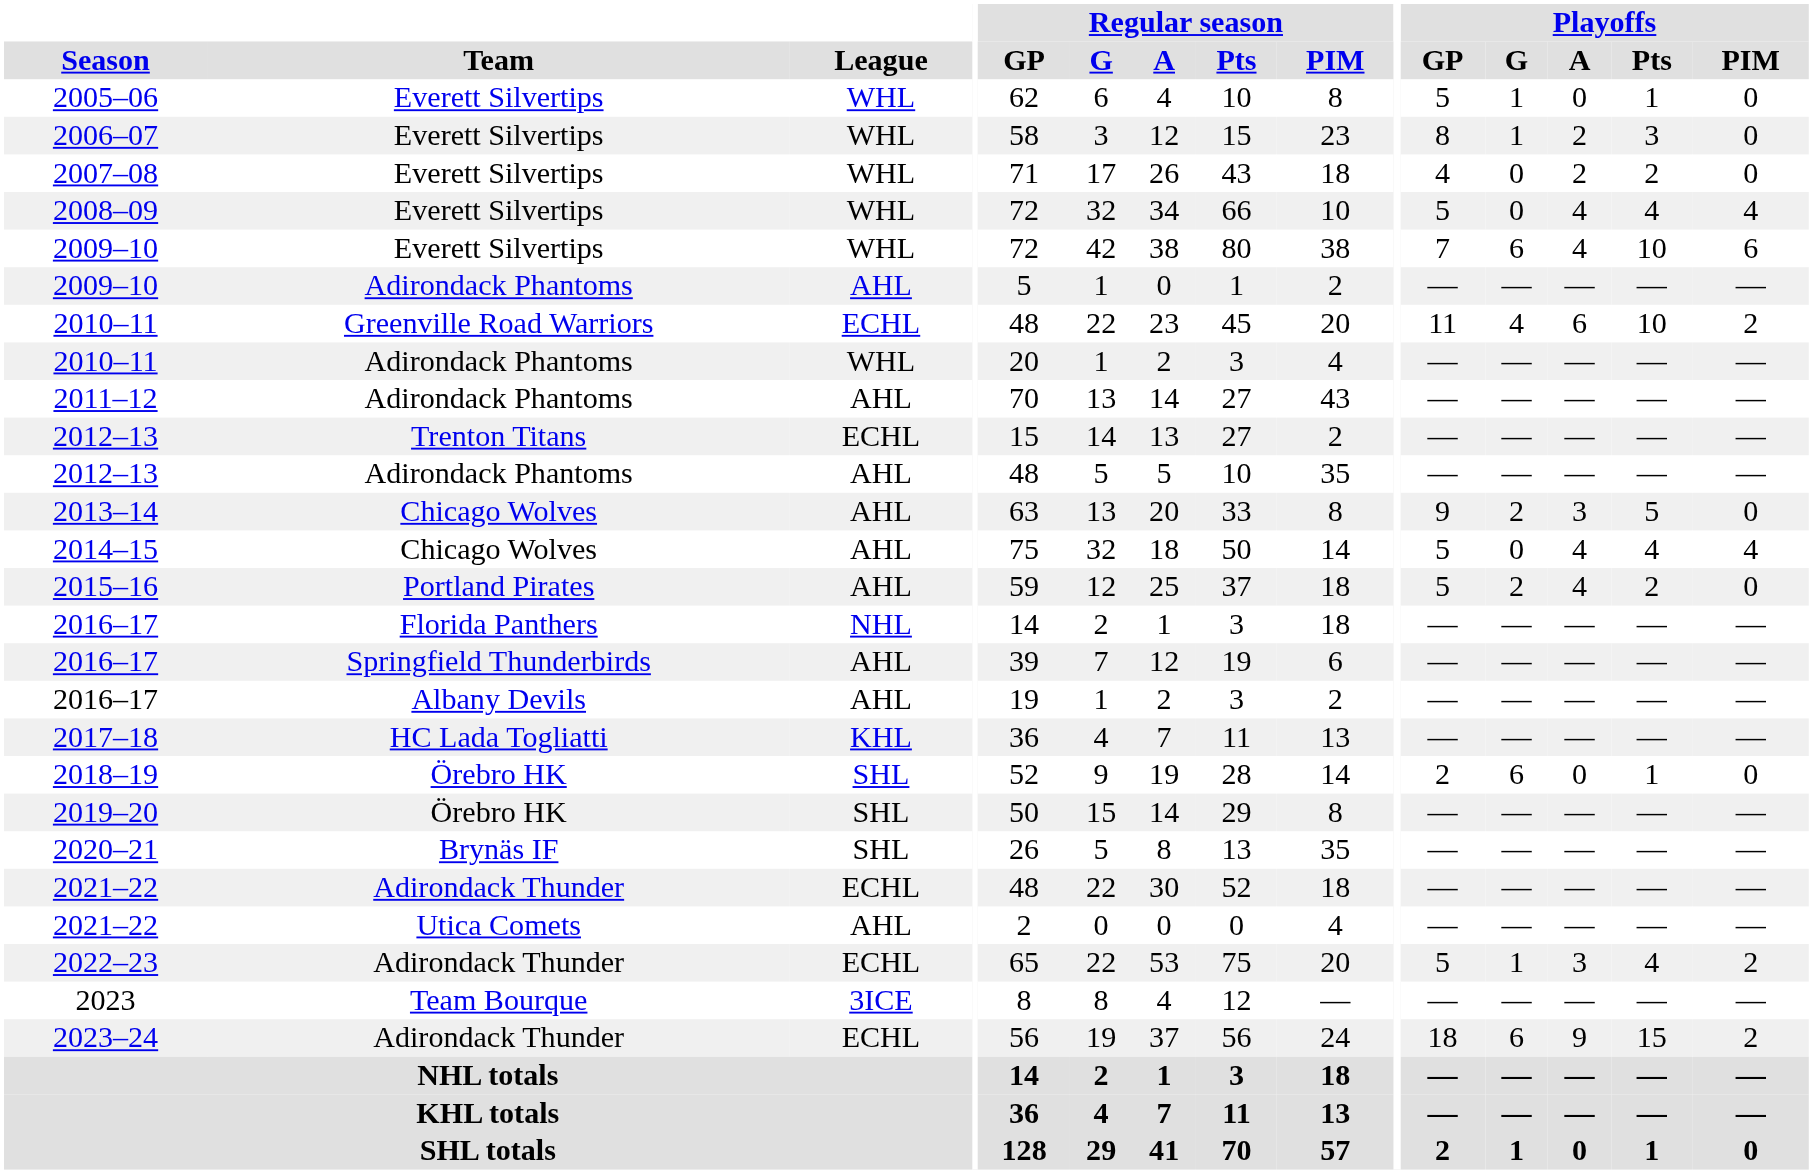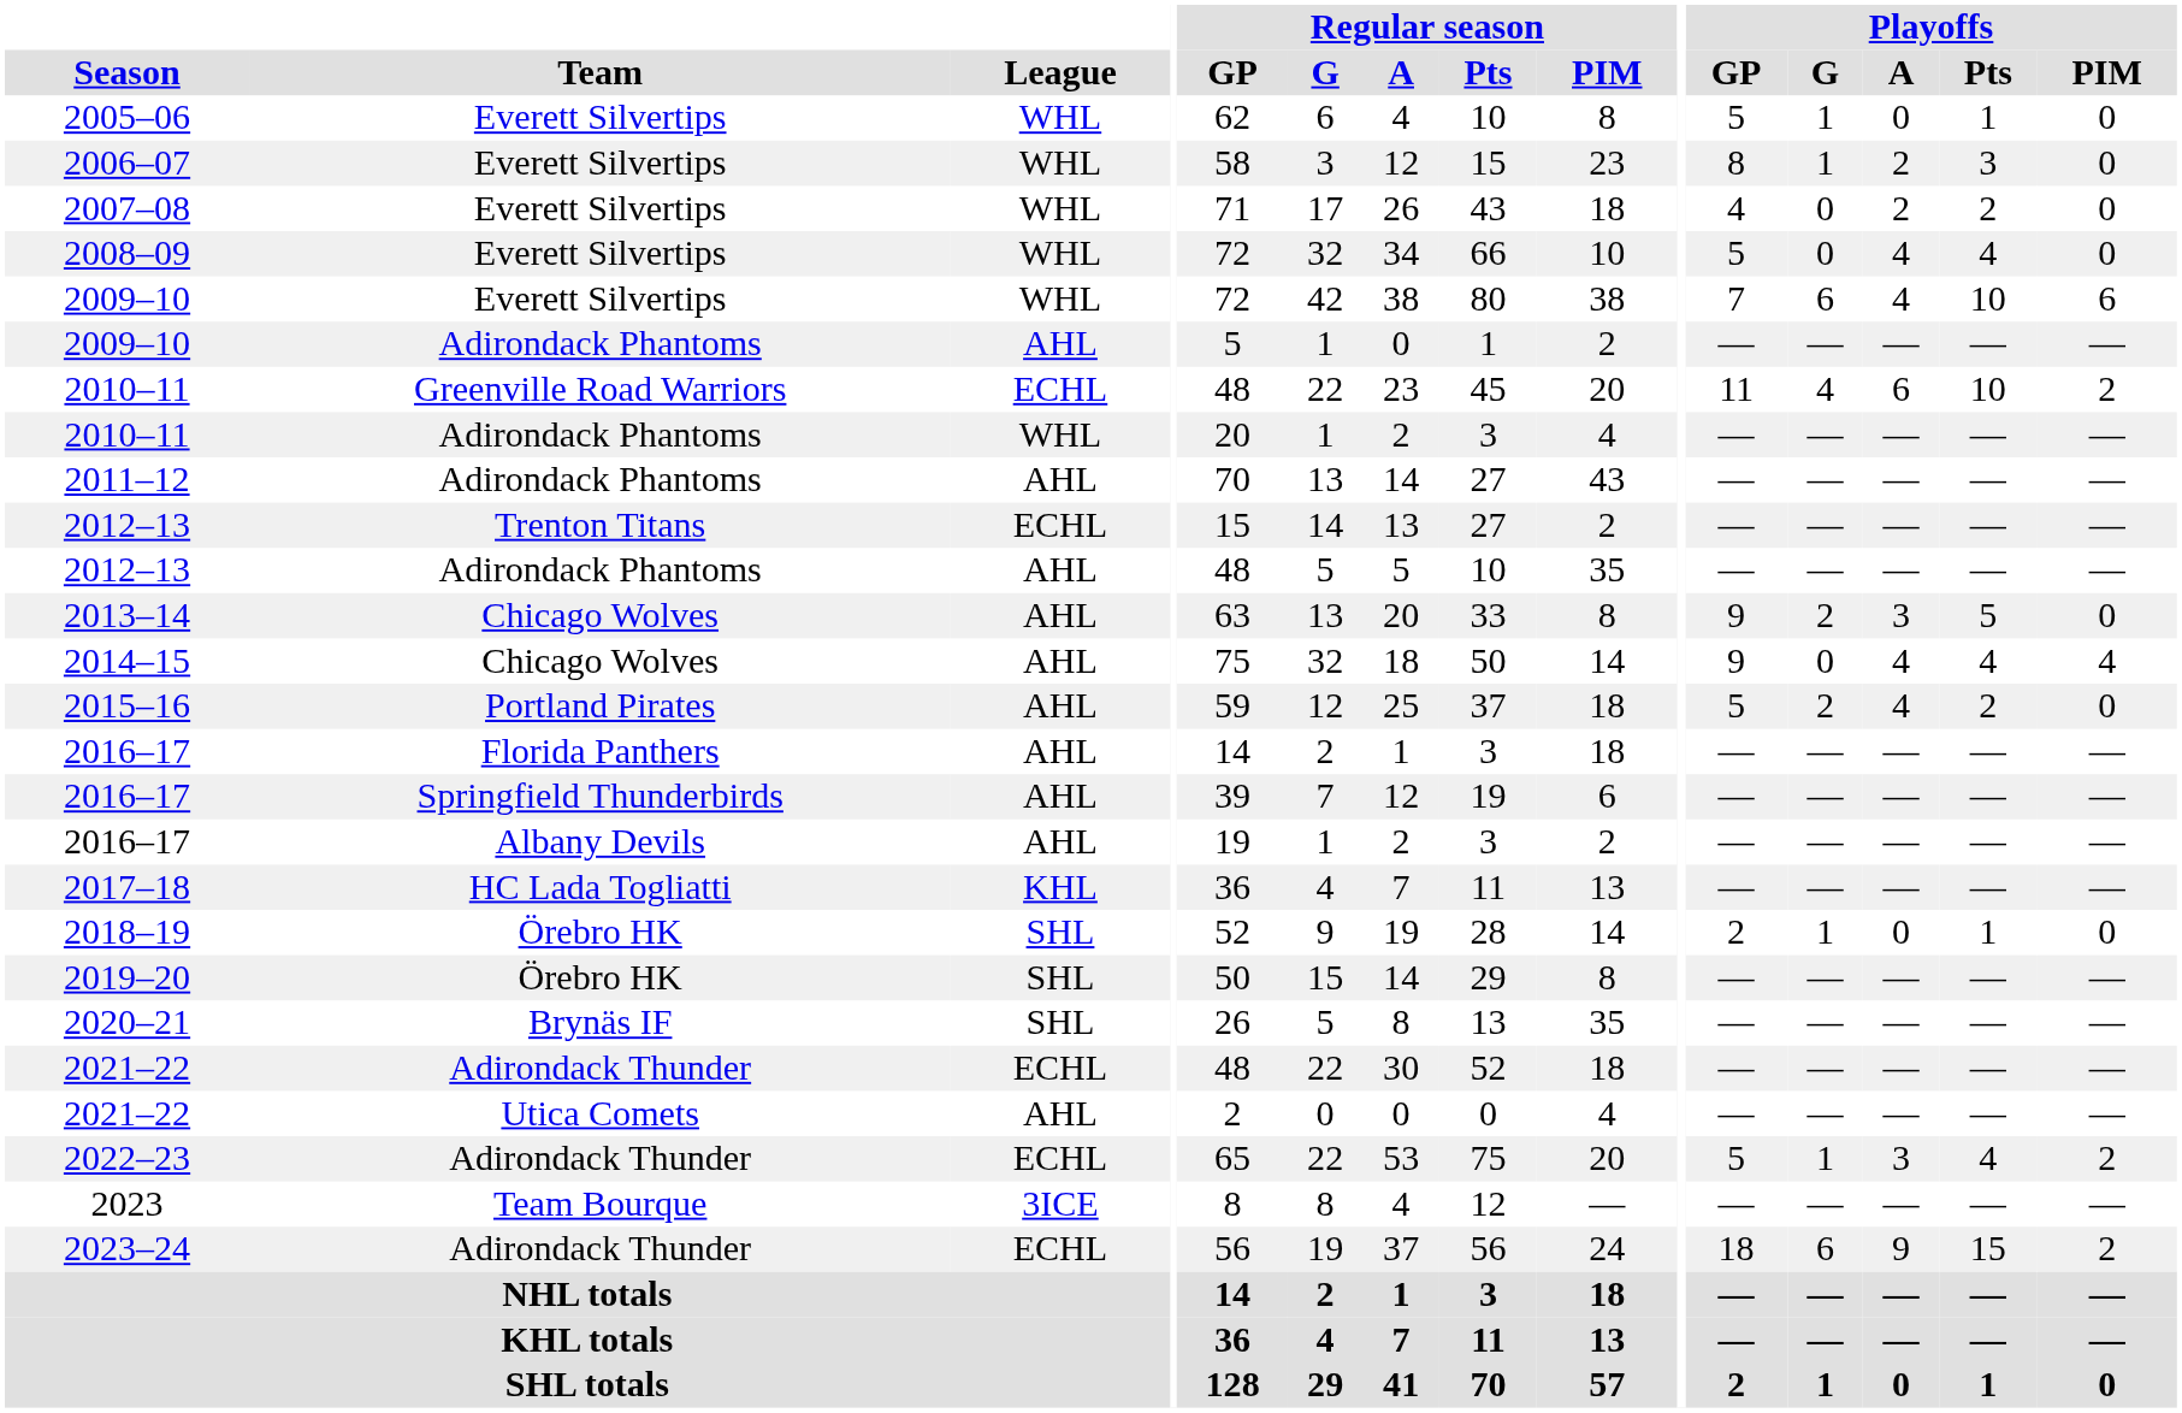 <table border="0" cellpadding="1" cellspacing="0" style="text-align:center; width:60em">
 <tr bgcolor="#e0e0e0">
 <th colspan="3" bgcolor="#ffffff"></th>
 <th rowspan="99" bgcolor="#ffffff"></th>
 <th colspan="5"><a href='#'>Regular season</a></th>
 <th rowspan="99" bgcolor="#ffffff"></th>
 <th colspan="5"><a href='#'>Playoffs</a></th>
 </tr>
 <tr bgcolor="#e0e0e0">
 <th><a href='#'>Season</a></th>
 <th>Team</th>
 <th>League</th>
 <th>GP</th>
 <th><a href='#'>G</a></th>
 <th><a href='#'>A</a></th>
 <th><a href='#'>Pts</a></th>
 <th><a href='#'>PIM</a></th>
 <th>GP</th>
 <th>G</th>
 <th>A</th>
 <th>Pts</th>
 <th>PIM</th>
 </tr>
 <tr ALIGN="center">
 <td><a href='#'>2005–06</a></td>
 <td><a href='#'>Everett Silvertips</a></td>
 <td><a href='#'>WHL</a></td>
 <td>62</td>
 <td>6</td>
 <td>4</td>
 <td>10</td>
 <td>8</td>
 <td>5</td>
 <td>1</td>
 <td>0</td>
 <td>1</td>
 <td>0</td>
 </tr>
 <tr ALIGN="center" bgcolor="#f0f0f0">
 <td><a href='#'>2006–07</a></td>
 <td>Everett Silvertips</td>
 <td>WHL</td>
 <td>58</td>
 <td>3</td>
 <td>12</td>
 <td>15</td>
 <td>23</td>
 <td>8</td>
 <td>1</td>
 <td>2</td>
 <td>3</td>
 <td>0</td>
 </tr>
 <tr ALIGN="center">
 <td><a href='#'>2007–08</a></td>
 <td>Everett Silvertips</td>
 <td>WHL</td>
 <td>71</td>
 <td>17</td>
 <td>26</td>
 <td>43</td>
 <td>18</td>
 <td>4</td>
 <td>0</td>
 <td>2</td>
 <td>2</td>
 <td>0</td>
 </tr>
 <tr ALIGN="center" bgcolor="#f0f0f0">
 <td><a href='#'>2008–09</a></td>
 <td>Everett Silvertips</td>
 <td>WHL</td>
 <td>72</td>
 <td>32</td>
 <td>34</td>
 <td>66</td>
 <td>10</td>
 <td>5</td>
 <td>0</td>
 <td>4</td>
 <td>4</td>
-<td>4</td>
+<td>0</td>
 </tr>
 <tr ALIGN="center">
 <td><a href='#'>2009–10</a></td>
 <td>Everett Silvertips</td>
 <td>WHL</td>
 <td>72</td>
 <td>42</td>
 <td>38</td>
 <td>80</td>
 <td>38</td>
 <td>7</td>
 <td>6</td>
 <td>4</td>
 <td>10</td>
 <td>6</td>
 </tr>
 <tr ALIGN="center" bgcolor="#f0f0f0">
 <td><a href='#'>2009–10</a></td>
 <td><a href='#'>Adirondack Phantoms</a></td>
 <td><a href='#'>AHL</a></td>
 <td>5</td>
 <td>1</td>
 <td>0</td>
 <td>1</td>
 <td>2</td>
 <td>—</td>
 <td>—</td>
 <td>—</td>
 <td>—</td>
 <td>—</td>
 </tr>
 <tr ALIGN="center">
 <td><a href='#'>2010–11</a></td>
 <td><a href='#'>Greenville Road Warriors</a></td>
 <td><a href='#'>ECHL</a></td>
 <td>48</td>
 <td>22</td>
 <td>23</td>
 <td>45</td>
 <td>20</td>
 <td>11</td>
 <td>4</td>
 <td>6</td>
 <td>10</td>
 <td>2</td>
 </tr>
 <tr ALIGN="center" bgcolor="#f0f0f0">
 <td><a href='#'>2010–11</a></td>
 <td>Adirondack Phantoms</td>
 <td>WHL</td>
 <td>20</td>
 <td>1</td>
 <td>2</td>
 <td>3</td>
 <td>4</td>
 <td>—</td>
 <td>—</td>
 <td>—</td>
 <td>—</td>
 <td>—</td>
 </tr>
 <tr ALIGN="center">
 <td><a href='#'>2011–12</a></td>
 <td>Adirondack Phantoms</td>
 <td>AHL</td>
 <td>70</td>
 <td>13</td>
 <td>14</td>
 <td>27</td>
 <td>43</td>
 <td>—</td>
 <td>—</td>
 <td>—</td>
 <td>—</td>
 <td>—</td>
 </tr>
 <tr ALIGN="center" bgcolor="#f0f0f0">
 <td><a href='#'>2012–13</a></td>
 <td><a href='#'>Trenton Titans</a></td>
 <td>ECHL</td>
 <td>15</td>
 <td>14</td>
 <td>13</td>
 <td>27</td>
 <td>2</td>
 <td>—</td>
 <td>—</td>
 <td>—</td>
 <td>—</td>
 <td>—</td>
 </tr>
 <tr ALIGN="center">
 <td><a href='#'>2012–13</a></td>
 <td>Adirondack Phantoms</td>
 <td>AHL</td>
 <td>48</td>
 <td>5</td>
 <td>5</td>
 <td>10</td>
 <td>35</td>
 <td>—</td>
 <td>—</td>
 <td>—</td>
 <td>—</td>
 <td>—</td>
 </tr>
 <tr ALIGN="center" bgcolor="#f0f0f0">
 <td><a href='#'>2013–14</a></td>
 <td><a href='#'>Chicago Wolves</a></td>
 <td>AHL</td>
 <td>63</td>
 <td>13</td>
 <td>20</td>
 <td>33</td>
 <td>8</td>
 <td>9</td>
 <td>2</td>
 <td>3</td>
 <td>5</td>
 <td>0</td>
 </tr>
 <tr ALIGN="center">
 <td><a href='#'>2014–15</a></td>
 <td>Chicago Wolves</td>
 <td>AHL</td>
 <td>75</td>
 <td>32</td>
 <td>18</td>
 <td>50</td>
 <td>14</td>
-<td>5</td>
+<td>9</td>
 <td>0</td>
 <td>4</td>
 <td>4</td>
 <td>4</td>
 </tr>
 <tr ALIGN="center" bgcolor="#f0f0f0">
 <td><a href='#'>2015–16</a></td>
 <td><a href='#'>Portland Pirates</a></td>
 <td>AHL</td>
 <td>59</td>
 <td>12</td>
 <td>25</td>
 <td>37</td>
 <td>18</td>
 <td>5</td>
 <td>2</td>
 <td>4</td>
 <td>2</td>
 <td>0</td>
 </tr>
 <tr ALIGN="center">
 <td><a href='#'>2016–17</a></td>
 <td><a href='#'>Florida Panthers</a></td>
-<td><a href='#'>NHL</a></td>
+<td>AHL</td>
 <td>14</td>
 <td>2</td>
 <td>1</td>
 <td>3</td>
 <td>18</td>
 <td>—</td>
 <td>—</td>
 <td>—</td>
 <td>—</td>
 <td>—</td>
 </tr>
 <tr ALIGN="center" bgcolor="#f0f0f0">
 <td><a href='#'>2016–17</a></td>
 <td><a href='#'>Springfield Thunderbirds</a></td>
 <td>AHL</td>
 <td>39</td>
 <td>7</td>
 <td>12</td>
 <td>19</td>
 <td>6</td>
 <td>—</td>
 <td>—</td>
 <td>—</td>
 <td>—</td>
 <td>—</td>
 </tr>
 <tr ALIGN="center">
 <td>2016–17</td>
 <td><a href='#'>Albany Devils</a></td>
 <td>AHL</td>
 <td>19</td>
 <td>1</td>
 <td>2</td>
 <td>3</td>
 <td>2</td>
 <td>—</td>
 <td>—</td>
 <td>—</td>
 <td>—</td>
 <td>—</td>
 </tr>
 <tr ALIGN="center" bgcolor="#f0f0f0">
 <td><a href='#'>2017–18</a></td>
 <td><a href='#'>HC Lada Togliatti</a></td>
 <td><a href='#'>KHL</a></td>
 <td>36</td>
 <td>4</td>
 <td>7</td>
 <td>11</td>
 <td>13</td>
 <td>—</td>
 <td>—</td>
 <td>—</td>
 <td>—</td>
 <td>—</td>
 </tr>
 <tr ALIGN="center">
 <td><a href='#'>2018–19</a></td>
 <td><a href='#'>Örebro HK</a></td>
 <td><a href='#'>SHL</a></td>
 <td>52</td>
 <td>9</td>
 <td>19</td>
 <td>28</td>
 <td>14</td>
 <td>2</td>
-<td>6</td>
+<td>1</td>
 <td>0</td>
 <td>1</td>
 <td>0</td>
 </tr>
 <tr ALIGN="center" bgcolor="#f0f0f0">
 <td><a href='#'>2019–20</a></td>
 <td>Örebro HK</td>
 <td>SHL</td>
 <td>50</td>
 <td>15</td>
 <td>14</td>
 <td>29</td>
 <td>8</td>
 <td>—</td>
 <td>—</td>
 <td>—</td>
 <td>—</td>
 <td>—</td>
 </tr>
 <tr ALIGN="center">
 <td><a href='#'>2020–21</a></td>
 <td><a href='#'>Brynäs IF</a></td>
 <td>SHL</td>
 <td>26</td>
 <td>5</td>
 <td>8</td>
 <td>13</td>
 <td>35</td>
 <td>—</td>
 <td>—</td>
 <td>—</td>
 <td>—</td>
 <td>—</td>
 </tr>
 <tr ALIGN="center" bgcolor="#f0f0f0">
 <td><a href='#'>2021–22</a></td>
 <td><a href='#'>Adirondack Thunder</a></td>
 <td>ECHL</td>
 <td>48</td>
 <td>22</td>
 <td>30</td>
 <td>52</td>
 <td>18</td>
 <td>—</td>
 <td>—</td>
 <td>—</td>
 <td>—</td>
 <td>—</td>
 </tr>
 <tr ALIGN="center">
 <td><a href='#'>2021–22</a></td>
 <td><a href='#'>Utica Comets</a></td>
 <td>AHL</td>
 <td>2</td>
 <td>0</td>
 <td>0</td>
 <td>0</td>
 <td>4</td>
 <td>—</td>
 <td>—</td>
 <td>—</td>
 <td>—</td>
 <td>—</td>
 </tr>
 <tr ALIGN="center" bgcolor="#f0f0f0">
 <td><a href='#'>2022–23</a></td>
 <td>Adirondack Thunder</td>
 <td>ECHL</td>
 <td>65</td>
 <td>22</td>
 <td>53</td>
 <td>75</td>
 <td>20</td>
 <td>5</td>
 <td>1</td>
 <td>3</td>
 <td>4</td>
 <td>2</td>
 </tr>
 <tr>
 <td>2023</td>
 <td><a href='#'>Team Bourque</a></td>
 <td><a href='#'>3ICE</a></td>
 <td>8</td>
 <td>8</td>
 <td>4</td>
 <td>12</td>
 <td>—</td>
 <td>—</td>
 <td>—</td>
 <td>—</td>
 <td>—</td>
 <td>—</td>
 </tr>
 <tr ALIGN="center" bgcolor="#f0f0f0">
 <td><a href='#'>2023–24</a></td>
 <td>Adirondack Thunder</td>
 <td>ECHL</td>
 <td>56</td>
 <td>19</td>
 <td>37</td>
 <td>56</td>
 <td>24</td>
 <td>18</td>
 <td>6</td>
 <td>9</td>
 <td>15</td>
 <td>2</td>
 </tr>
 <tr ALIGN="center" bgcolor="#e0e0e0">
 <th colspan="3">NHL totals</th>
 <th>14</th>
 <th>2</th>
 <th>1</th>
 <th>3</th>
 <th>18</th>
 <th>—</th>
 <th>—</th>
 <th>—</th>
 <th>—</th>
 <th>—</th>
 </tr>
 <tr ALIGN="center" bgcolor="#e0e0e0">
 <th colspan="3">KHL totals</th>
 <th>36</th>
 <th>4</th>
 <th>7</th>
 <th>11</th>
 <th>13</th>
 <th>—</th>
 <th>—</th>
 <th>—</th>
 <th>—</th>
 <th>—</th>
 </tr>
 <tr ALIGN="center" bgcolor="#e0e0e0">
 <th colspan="3">SHL totals</th>
 <th>128</th>
 <th>29</th>
 <th>41</th>
 <th>70</th>
 <th>57</th>
 <th>2</th>
 <th>1</th>
 <th>0</th>
 <th>1</th>
 <th>0</th>
 </tr>
 </table>
